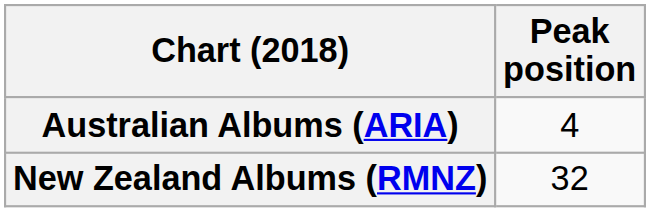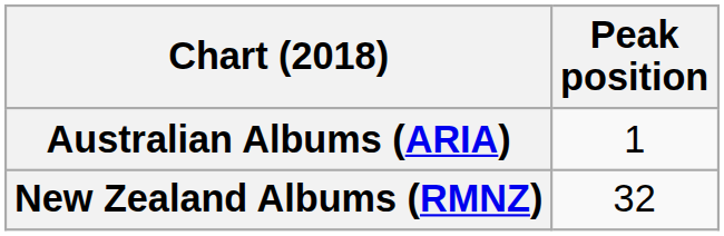 <table class="wikitable sortable plainrowheaders" style="text-align:center">
 <tr>
 <th scope="col">Chart (2018)</th>
 <th scope="col">Peak<br> position</th>
 </tr>
 <tr>
 <th scope="row">Australian Albums (<a href='#'>ARIA</a>)</th>
-<td>4</td>
+<td>1</td>
 </tr>
 <tr>
 <th scope="row">New Zealand Albums (<a href='#'>RMNZ</a>)</th>
 <td>32</td>
 </tr>
 </table>
